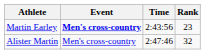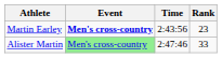 <table class=wikitable style="font-size:90%">
 <tr>
 <th>Athlete</th>
 <th>Event</th>
 <th>Time</th>
 <th>Rank</th>
 </tr>
 <tr>
 <td><a href='#'>Martin Earley</a></td>
 <td><strong><a href='#'>Men's cross-country</a></strong></td>
 <td align="center">2:43:56</td>
 <td align="center">23</td>
 </tr>
 <tr>
 <td><a href='#'>Alister Martin</a></td>
-<td><a href='#'>Men's cross-country</a></td>
+<td style="background: lightgreen;"><a href='#'>Men's cross-country</a></td>
 <td align="center">2:47:46</td>
-<td align="center">32</td>
+<td align="center">33</td>
 </tr>
 </table>
